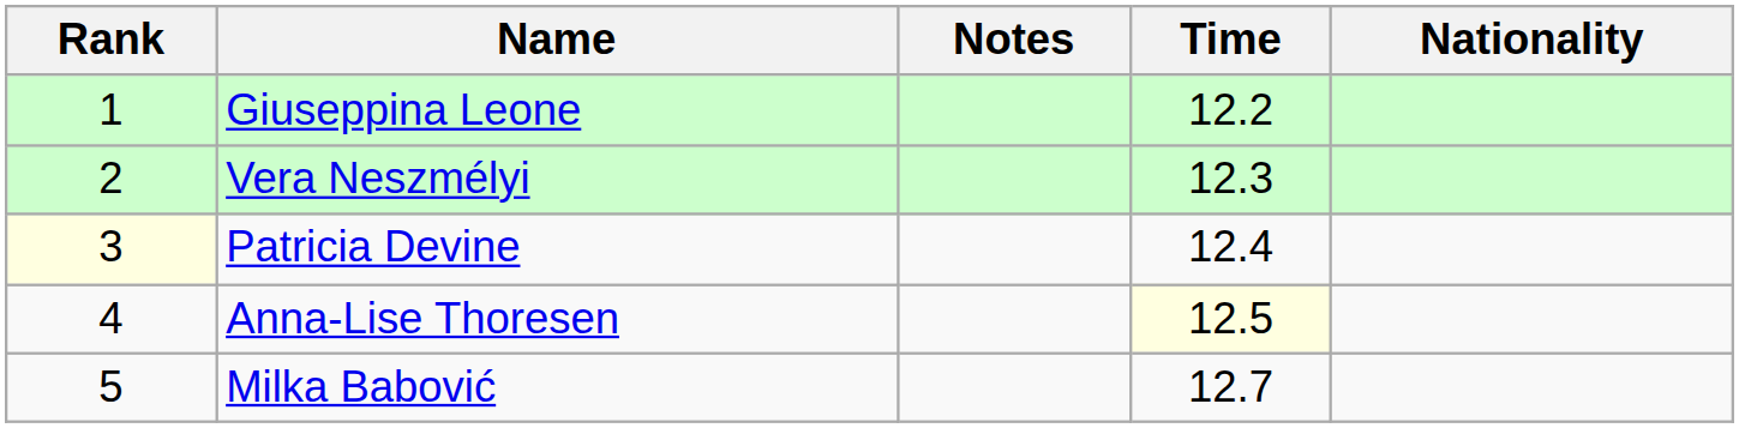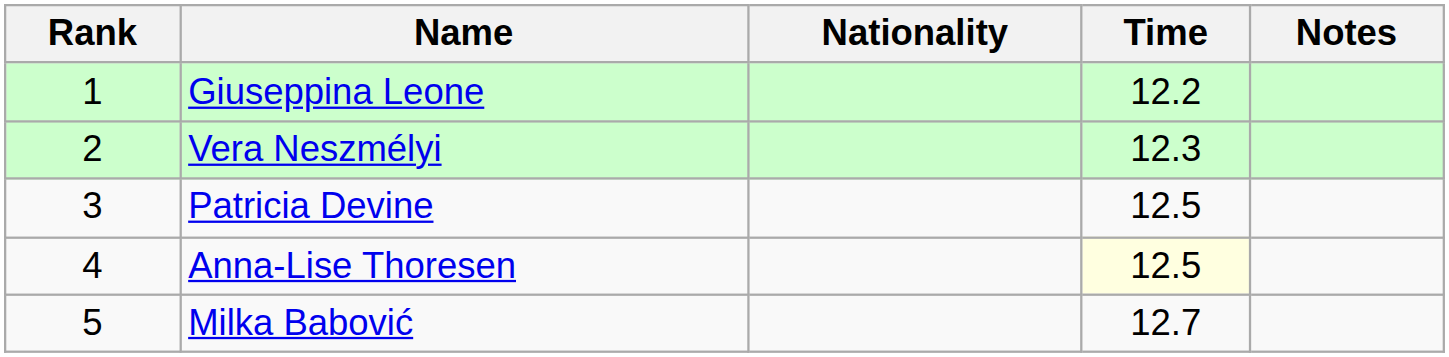 <table class="wikitable sortable" style="text-align:center;width: 50%">
 <tr>
 <th>Rank</th>
 <th>Name</th>
+<th>Nationality</th>
+<th>Time</th>
 <th>Notes</th>
-<th>Time</th>
-<th>Nationality</th>
 </tr>
 <tr bgcolor=ccffcc>
 <td>1</td>
 <td align=left><a href='#'>Giuseppina Leone</a></td>
+<td align=left></td>
+<td>12.2</td>
 <td></td>
-<td>12.2</td>
-<td align=left></td>
 </tr>
 <tr bgcolor=ccffcc>
 <td>2</td>
 <td align=left><a href='#'>Vera Neszmélyi</a></td>
+<td align=left></td>
+<td>12.3</td>
 <td></td>
-<td>12.3</td>
-<td align=left></td>
 </tr>
 <tr>
-<td style="background: lightyellow;">3</td>
+<td>3</td>
 <td align=left><a href='#'>Patricia Devine</a></td>
+<td align=left></td>
+<td>12.5</td>
 <td></td>
-<td>12.4</td>
-<td align=left></td>
 </tr>
 <tr>
 <td>4</td>
 <td align=left><a href='#'>Anna-Lise Thoresen</a></td>
+<td align=left></td>
+<td style="background: lightyellow;">12.5</td>
 <td></td>
-<td style="background: lightyellow;">12.5</td>
-<td align=left></td>
 </tr>
 <tr>
 <td>5</td>
 <td align=left><a href='#'>Milka Babović</a></td>
+<td align=left></td>
+<td>12.7</td>
 <td></td>
-<td>12.7</td>
-<td align=left></td>
 </tr>
 </table>
